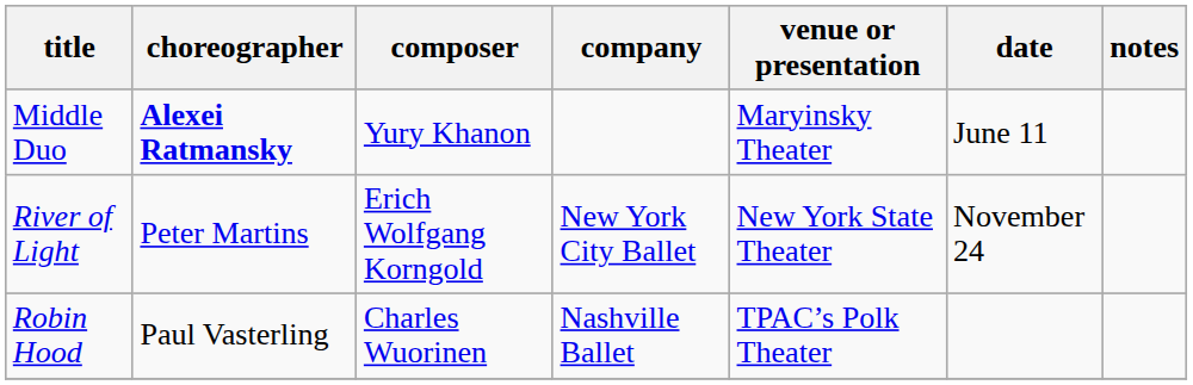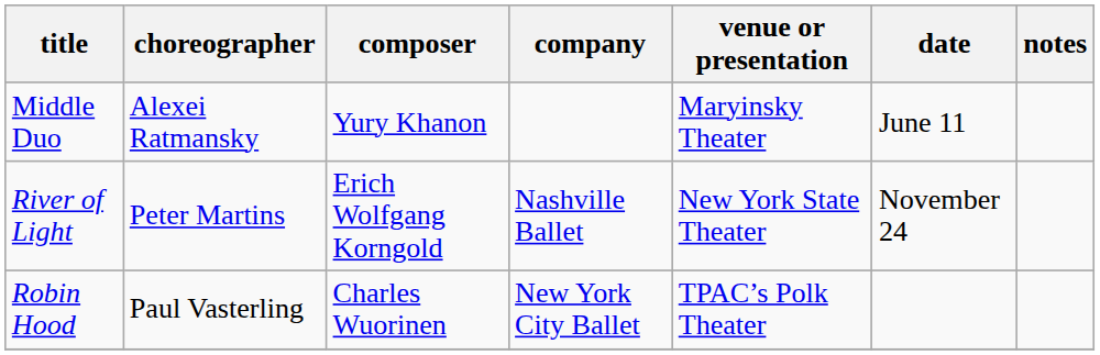 <table class="wikitable sortable">
 <tr>
 <th>title</th>
 <th>choreographer</th>
 <th>composer</th>
 <th>company</th>
 <th>venue or presentation</th>
 <th>date</th>
 <th>notes</th>
 </tr>
 <tr>
 <td><a href='#'>Middle Duo</a></td>
-<td><strong><a href='#'>Alexei Ratmansky</a></strong></td>
+<td><a href='#'>Alexei Ratmansky</a></td>
 <td><a href='#'>Yury Khanon</a></td>
 <td></td>
 <td><a href='#'>Maryinsky Theater</a></td>
 <td>June 11</td>
 <td></td>
 </tr>
 <tr>
 <td><em><a href='#'>River of Light</a></em></td>
 <td><a href='#'>Peter Martins</a></td>
 <td><a href='#'>Erich Wolfgang Korngold</a></td>
-<td><a href='#'>New York City Ballet</a></td>
+<td><a href='#'>Nashville Ballet</a></td>
 <td><a href='#'>New York State Theater</a></td>
 <td>November 24</td>
 <td></td>
 </tr>
 <tr>
 <td><em><a href='#'>Robin Hood</a></em></td>
 <td>Paul Vasterling</td>
 <td><a href='#'>Charles Wuorinen</a></td>
-<td><a href='#'>Nashville Ballet</a></td>
+<td><a href='#'>New York City Ballet</a></td>
 <td><a href='#'>TPAC’s Polk Theater</a></td>
 <td></td>
 <td></td>
 </tr>
 <tr>
 </tr>
 </table>
